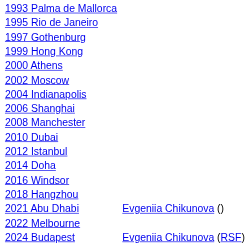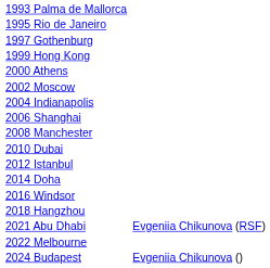 <table>
 <tr>
 <td><a href='#'>1993 Palma de Mallorca</a></td>
 <td></td>
 <td></td>
 <td></td>
 </tr>
 <tr>
 <td><a href='#'>1995 Rio de Janeiro</a></td>
 <td></td>
 <td></td>
 <td></td>
 </tr>
 <tr>
 <td><a href='#'>1997 Gothenburg</a></td>
 <td></td>
 <td></td>
 <td></td>
 </tr>
 <tr>
 <td><a href='#'>1999 Hong Kong</a></td>
 <td></td>
 <td></td>
 <td></td>
 </tr>
 <tr>
 <td><a href='#'>2000 Athens</a></td>
 <td></td>
 <td></td>
 <td></td>
 </tr>
 <tr>
 <td><a href='#'>2002 Moscow</a></td>
 <td></td>
 <td></td>
 <td></td>
 </tr>
 <tr>
 <td><a href='#'>2004 Indianapolis</a></td>
 <td></td>
 <td></td>
 <td></td>
 </tr>
 <tr>
 <td><a href='#'>2006 Shanghai</a></td>
 <td></td>
 <td></td>
 <td></td>
 </tr>
 <tr>
 <td><a href='#'>2008 Manchester</a></td>
 <td></td>
 <td></td>
 <td></td>
 </tr>
 <tr>
 <td><a href='#'>2010 Dubai</a></td>
 <td></td>
 <td></td>
 <td></td>
 </tr>
 <tr>
 <td><a href='#'>2012 Istanbul</a></td>
 <td></td>
 <td></td>
 <td></td>
 </tr>
 <tr>
 <td><a href='#'>2014 Doha</a></td>
 <td></td>
 <td></td>
 <td></td>
 </tr>
 <tr>
 <td><a href='#'>2016 Windsor</a></td>
 <td></td>
 <td></td>
 <td></td>
 </tr>
 <tr>
 <td><a href='#'>2018 Hangzhou</a></td>
 <td></td>
 <td></td>
 <td></td>
 </tr>
 <tr>
 <td><a href='#'>2021 Abu Dhabi</a></td>
 <td></td>
-<td> <a href='#'>Evgeniia Chikunova</a> ()</td>
+<td><a href='#'>Evgeniia Chikunova</a> (<a href='#'>RSF</a>)</td>
 <td></td>
 </tr>
 <tr>
 <td><a href='#'>2022 Melbourne</a></td>
 <td></td>
 <td></td>
 <td></td>
 </tr>
 <tr>
 <td><a href='#'>2024 Budapest</a></td>
 <td></td>
-<td><a href='#'>Evgeniia Chikunova</a> (<a href='#'>RSF</a>)</td>
+<td> <a href='#'>Evgeniia Chikunova</a> ()</td>
 <td></td>
 </tr>
 </table>
